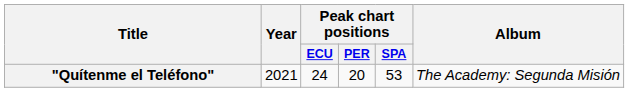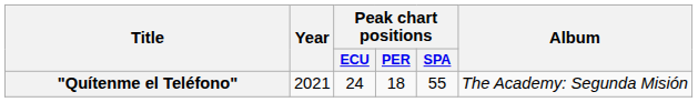 <table class="wikitable plainrowheaders" style="text-align:center;">
 <tr>
 <th scope="col" rowspan="2" style="width:17em;">Title</th>
 <th scope="col" rowspan="2">Year</th>
 <th scope="col" colspan="3">Peak chart positions</th>
 <th scope="col" rowspan="2">Album</th>
 </tr>
 <tr>
 <th scope="col" style="width:2.5em; font-size:85%;"><a href='#'>ECU</a><br></th>
 <th scope="col" style="width:2.5em; font-size:85%;"><a href='#'>PER</a><br></th>
 <th scope="col" style="width:2.5em; font-size:85%;"><a href='#'>SPA</a><br></th>
 </tr>
 <tr>
 <th scope="row">"Quítenme el Teléfono"<br></th>
 <td>2021</td>
 <td>24</td>
-<td>20</td>
-<td>53</td>
+<td>18</td>
+<td>55</td>
 <td><em>The Academy: Segunda Misión</em></td>
 </tr>
 </table>
